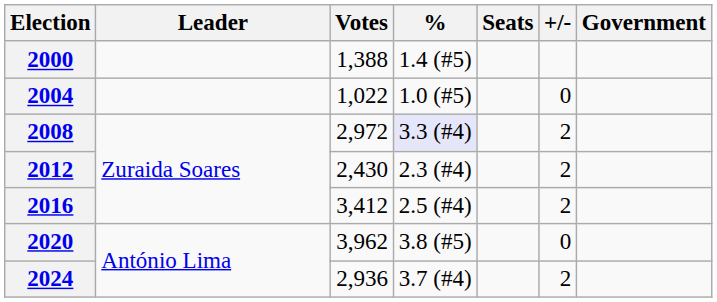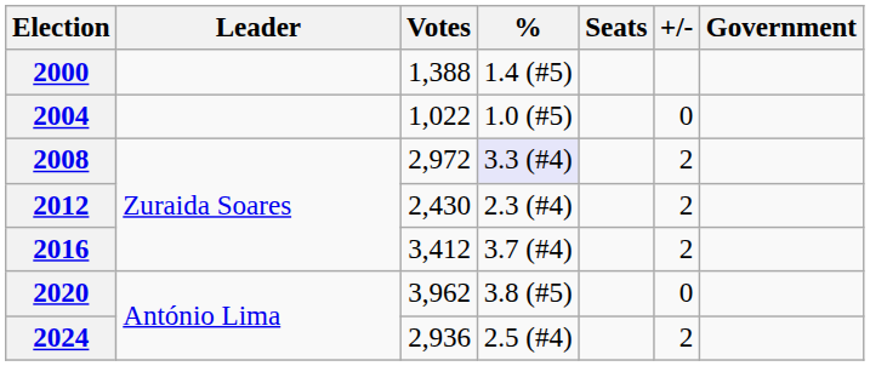 <table class="wikitable" style="text-align:right;">
 <tr>
 <th>Election</th>
 <th width="155px">Leader</th>
 <th>Votes</th>
 <th>%</th>
 <th>Seats</th>
 <th>+/-</th>
 <th>Government</th>
 </tr>
 <tr>
 <th><a href='#'>2000</a></th>
 <td align="left"></td>
 <td>1,388</td>
 <td>1.4 (#5)</td>
 <td></td>
 <td></td>
 <td></td>
 </tr>
 <tr>
 <th><a href='#'>2004</a></th>
 <td align=left></td>
 <td>1,022</td>
 <td>1.0 (#5)</td>
 <td></td>
 <td>0</td>
 <td></td>
 </tr>
 <tr>
 <th><a href='#'>2008</a></th>
 <td rowspan="3" align=left><a href='#'>Zuraida Soares</a></td>
 <td>2,972</td>
 <td style="background: lavender;">3.3 (#4)</td>
 <td></td>
 <td>2</td>
 <td></td>
 </tr>
 <tr>
 <th><a href='#'>2012</a></th>
 <td>2,430</td>
 <td>2.3 (#4)</td>
 <td></td>
 <td>2</td>
 <td></td>
 </tr>
 <tr>
 <th><a href='#'>2016</a></th>
 <td>3,412</td>
-<td>2.5 (#4)</td>
+<td>3.7 (#4)</td>
 <td></td>
 <td>2</td>
 <td></td>
 </tr>
 <tr>
 <th><a href='#'>2020</a></th>
 <td rowspan="2" align=left><a href='#'>António Lima</a></td>
 <td>3,962</td>
 <td>3.8 (#5)</td>
 <td></td>
 <td>0</td>
 <td></td>
 </tr>
 <tr>
 <th><a href='#'>2024</a></th>
 <td>2,936</td>
-<td>3.7 (#4)</td>
+<td>2.5 (#4)</td>
 <td></td>
 <td>2</td>
 <td></td>
 </tr>
 </table>
